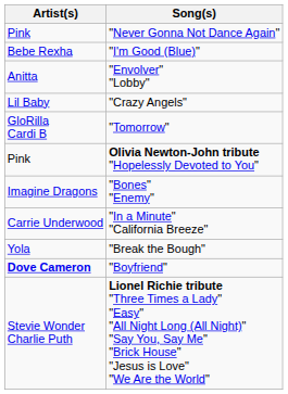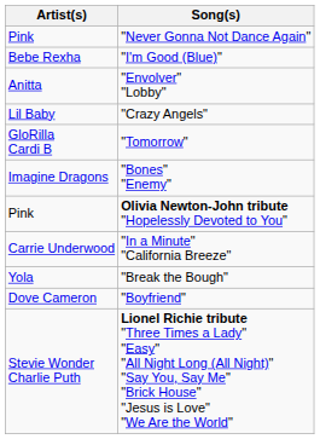 <table class="wikitable plainrowheaders">
 <tr>
 <th scope="col">Artist(s)</th>
 <th scope="col">Song(s)</th>
 </tr>
 <tr>
 <td><a href='#'>Pink</a></td>
 <td>"<a href='#'>Never Gonna Not Dance Again</a>"</td>
 </tr>
 <tr>
 <td><a href='#'>Bebe Rexha</a></td>
 <td>"<a href='#'>I'm Good (Blue)</a>"</td>
 </tr>
 <tr>
 <td><a href='#'>Anitta</a></td>
 <td>"<a href='#'>Envolver</a>"<br>"Lobby" </td>
 </tr>
 <tr>
 <td><a href='#'>Lil Baby</a></td>
 <td>"Crazy Angels"</td>
 </tr>
 <tr>
 <td><a href='#'>GloRilla</a><br><a href='#'>Cardi B</a></td>
 <td>"<a href='#'>Tomorrow</a>"</td>
 </tr>
 <tr>
+<td><a href='#'>Imagine Dragons</a></td>
+<td>"<a href='#'>Bones</a>"<br>"<a href='#'>Enemy</a>" </td>
+</tr>
+<tr>
 <td>Pink</td>
 <td><strong>Olivia Newton-John tribute</strong><br>"<a href='#'>Hopelessly Devoted to You</a>"</td>
-</tr>
-<tr>
-<td><a href='#'>Imagine Dragons</a></td>
-<td>"<a href='#'>Bones</a>"<br>"<a href='#'>Enemy</a>" </td>
 </tr>
 <tr>
 <td><a href='#'>Carrie Underwood</a></td>
 <td>"<a href='#'>In a Minute</a>"<br>"California Breeze"</td>
 </tr>
 <tr>
 <td><a href='#'>Yola</a></td>
 <td>"Break the Bough"</td>
 </tr>
 <tr>
-<td><strong><a href='#'>Dove Cameron</a></strong></td>
+<td><a href='#'>Dove Cameron</a></td>
 <td>"<a href='#'>Boyfriend</a>"</td>
 </tr>
 <tr>
 <td><a href='#'>Stevie Wonder</a><br><a href='#'>Charlie Puth</a></td>
 <td><strong>Lionel Richie tribute</strong><br>"<a href='#'>Three Times a Lady</a>"<br>"<a href='#'>Easy</a>"<br>"<a href='#'>All Night Long (All Night)</a>"<br>"<a href='#'>Say You, Say Me</a>"<br>"<a href='#'>Brick House</a>"<br>"Jesus is Love"<br>"<a href='#'>We Are the World</a>" </td>
 </tr>
 </table>
